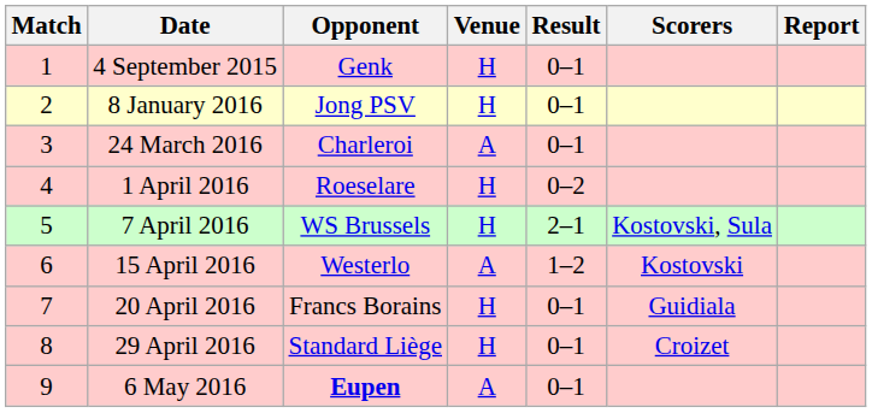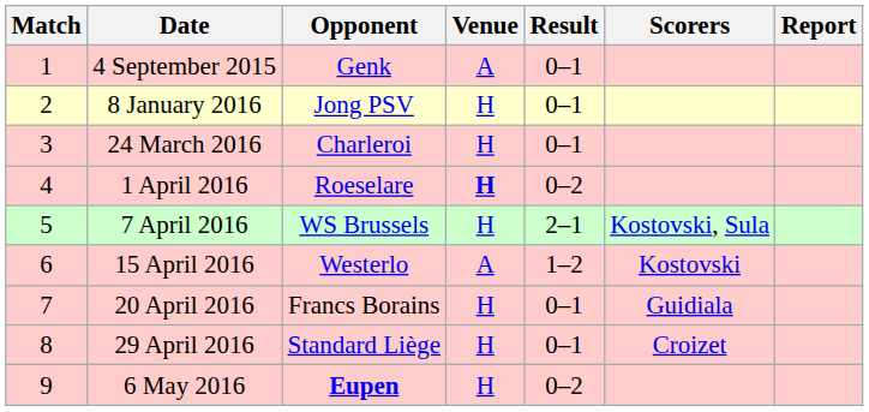 <table class="wikitable" style="font-size:100%; text-align:center">
 <tr>
 <th>Match</th>
 <th>Date</th>
 <th>Opponent</th>
 <th>Venue</th>
 <th>Result</th>
 <th>Scorers</th>
 <th>Report</th>
 </tr>
 <tr style="background: #FFCCCC;">
 <td>1</td>
 <td>4 September 2015</td>
 <td> <a href='#'>Genk</a></td>
-<td><a href='#'>H</a></td>
+<td><a href='#'>A</a></td>
 <td>0–1</td>
 <td></td>
 <td></td>
 </tr>
 <tr bgcolor=FFFFCC>
 <td>2</td>
 <td>8 January 2016</td>
 <td> <a href='#'>Jong PSV</a></td>
 <td><a href='#'>H</a></td>
 <td>0–1</td>
 <td></td>
 <td></td>
 </tr>
 <tr bgcolor=FFCCCC>
 <td>3</td>
 <td>24 March 2016</td>
 <td> <a href='#'>Charleroi</a></td>
-<td><a href='#'>A</a></td>
+<td><a href='#'>H</a></td>
 <td>0–1</td>
 <td></td>
 <td></td>
 </tr>
 <tr bgcolor=FFCCCC>
 <td>4</td>
 <td>1 April 2016</td>
 <td> <a href='#'>Roeselare</a></td>
-<td><a href='#'>H</a></td>
+<td><strong><a href='#'>H</a></strong></td>
 <td>0–2</td>
 <td></td>
 <td></td>
 </tr>
 <tr bgcolor=CCFFCC>
 <td>5</td>
 <td>7 April 2016</td>
 <td> <a href='#'>WS Brussels</a></td>
 <td><a href='#'>H</a></td>
 <td>2–1</td>
 <td><a href='#'>Kostovski</a>, <a href='#'>Sula</a></td>
 <td></td>
 </tr>
 <tr bgcolor=FFCCCC>
 <td>6</td>
 <td>15 April 2016</td>
 <td> <a href='#'>Westerlo</a></td>
 <td><a href='#'>A</a></td>
 <td>1–2</td>
 <td><a href='#'>Kostovski</a></td>
 <td></td>
 </tr>
 <tr bgcolor=FFCCCC>
 <td>7</td>
 <td>20 April 2016</td>
 <td> Francs Borains</td>
 <td><a href='#'>H</a></td>
 <td>0–1</td>
 <td><a href='#'>Guidiala</a></td>
 <td></td>
 </tr>
 <tr bgcolor=FFCCCC>
 <td>8</td>
 <td>29 April 2016</td>
 <td> <a href='#'>Standard Liège</a></td>
 <td><a href='#'>H</a></td>
 <td>0–1</td>
 <td><a href='#'>Croizet</a></td>
 <td></td>
 </tr>
 <tr bgcolor=FFCCCC>
 <td>9</td>
 <td>6 May 2016</td>
 <td><strong> <a href='#'>Eupen</a></strong></td>
-<td><a href='#'>A</a></td>
-<td>0–1</td>
+<td><a href='#'>H</a></td>
+<td>0–2</td>
 <td></td>
 <td></td>
 </tr>
 </table>
